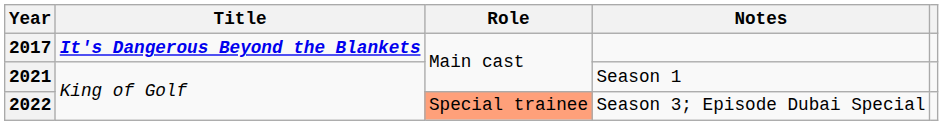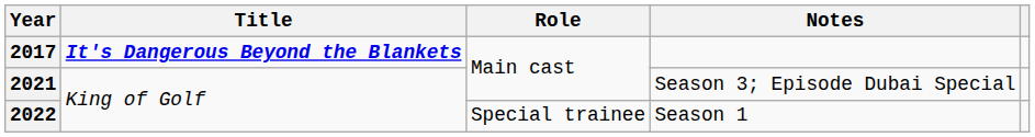 <table class="wikitable sortable plainrowheaders">
 <tr>
 <th scope="col">Year</th>
 <th scope="col">Title</th>
 <th scope="col">Role</th>
 <th scope="col">Notes</th>
 <th scope="col" class="unsortable"></th>
 </tr>
 <tr>
 <th scope="row">2017</th>
 <td><strong><em><a href='#'>It's Dangerous Beyond the Blankets</a></em></strong></td>
 <td rowspan=2>Main cast</td>
 <td></td>
 <td></td>
 </tr>
 <tr>
 <th scope="row">2021</th>
 <td rowspan=2><em> King of Golf</em></td>
-<td>Season 1</td>
+<td>Season 3; Episode Dubai Special</td>
 <td></td>
 </tr>
 <tr>
 <th scope="row">2022</th>
-<td style="background: lightsalmon;">Special trainee</td>
-<td>Season 3; Episode Dubai Special</td>
+<td>Special trainee</td>
+<td>Season 1</td>
 <td></td>
 </tr>
 </table>
